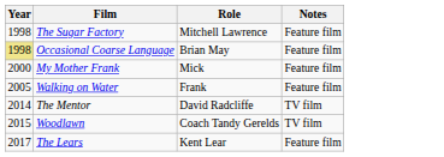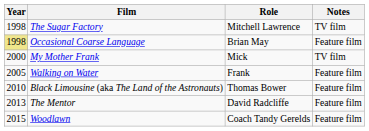 <table class="wikitable">
 <tr>
 <th><strong>Year</strong></th>
 <th><strong>Film</strong></th>
 <th><strong>Role</strong></th>
 <th><strong>Notes</strong></th>
 </tr>
 <tr>
 <td>1998</td>
 <td><em><a href='#'>The Sugar Factory</a></em></td>
 <td>Mitchell Lawrence</td>
-<td>Feature film</td>
+<td>TV film</td>
 </tr>
 <tr>
 <td style="background: khaki;">1998</td>
 <td><em><a href='#'>Occasional Coarse Language</a></em></td>
 <td>Brian May</td>
 <td>Feature film</td>
 </tr>
 <tr>
 <td>2000</td>
 <td><em><a href='#'>My Mother Frank</a></em></td>
 <td>Mick</td>
-<td>Feature film</td>
+<td>TV film</td>
 </tr>
 <tr>
 <td>2005</td>
 <td><em><a href='#'>Walking on Water</a></em></td>
 <td>Frank</td>
 <td>Feature film</td>
 </tr>
 <tr>
-<td>2014</td>
+<td>2010</td>
+<td><em>Black Limousine</em> (aka <em>The Land of the Astronauts</em>)</td>
+<td>Thomas Bower</td>
+<td>Feature film</td>
+</tr>
+<tr>
+<td>2013</td>
 <td><em>The Mentor</em></td>
 <td>David Radcliffe</td>
-<td>TV film</td>
+<td>Feature film</td>
 </tr>
 <tr>
 <td>2015</td>
 <td><em><a href='#'>Woodlawn</a></em></td>
 <td>Coach Tandy Gerelds</td>
-<td>TV film</td>
-</tr>
-<tr>
-<td>2017</td>
-<td><em><a href='#'>The Lears</a></em></td>
-<td>Kent Lear</td>
 <td>Feature film</td>
 </tr>
 </table>
